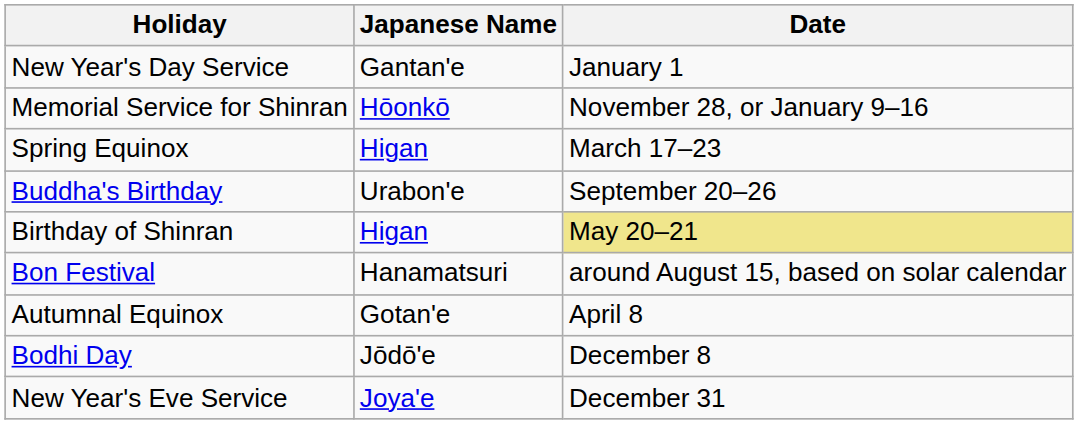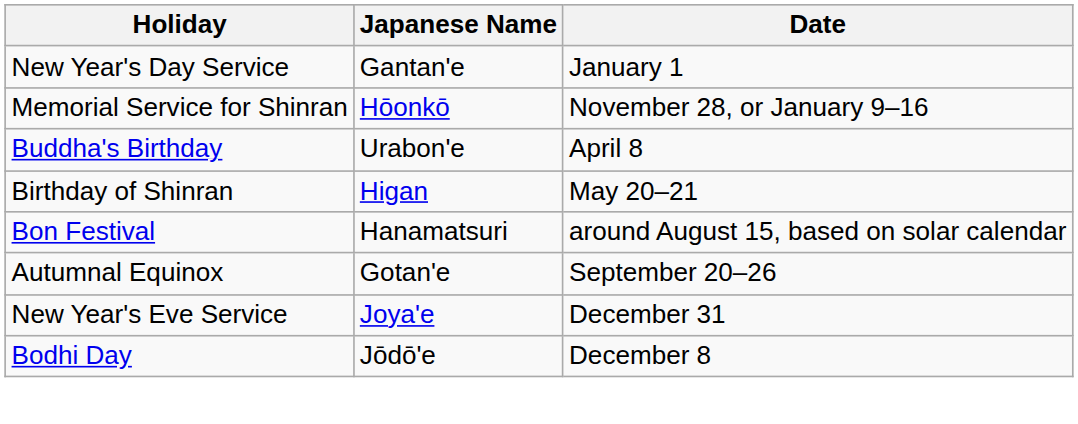 <table class="wikitable" style="margin:auto;">
 <tr>
 <th>Holiday</th>
 <th>Japanese Name</th>
 <th>Date</th>
 </tr>
 <tr>
 <td>New Year's Day Service</td>
 <td>Gantan'e</td>
 <td>January 1</td>
 </tr>
 <tr>
 <td>Memorial Service for Shinran</td>
 <td><a href='#'>Hōonkō</a></td>
 <td>November 28, or January 9–16</td>
 </tr>
 <tr>
-<td>Spring Equinox</td>
-<td><a href='#'>Higan</a></td>
-<td>March 17–23</td>
-</tr>
-<tr>
 <td><a href='#'>Buddha's Birthday</a></td>
 <td>Urabon'e</td>
-<td>September 20–26</td>
+<td>April 8</td>
 </tr>
 <tr>
 <td>Birthday of Shinran</td>
 <td><a href='#'>Higan</a></td>
-<td style="background: khaki;">May 20–21</td>
+<td>May 20–21</td>
 </tr>
 <tr>
 <td><a href='#'>Bon Festival</a></td>
 <td>Hanamatsuri</td>
 <td>around August 15, based on solar calendar</td>
 </tr>
 <tr>
 <td>Autumnal Equinox</td>
 <td>Gotan'e</td>
-<td>April 8</td>
+<td>September 20–26</td>
+</tr>
+<tr>
+<td>New Year's Eve Service</td>
+<td><a href='#'>Joya'e</a></td>
+<td>December 31</td>
 </tr>
 <tr>
 <td><a href='#'>Bodhi Day</a></td>
 <td>Jōdō'e</td>
 <td>December 8</td>
 </tr>
-<tr>
-<td>New Year's Eve Service</td>
-<td><a href='#'>Joya'e</a></td>
-<td>December 31</td>
-</tr>
 </table>
